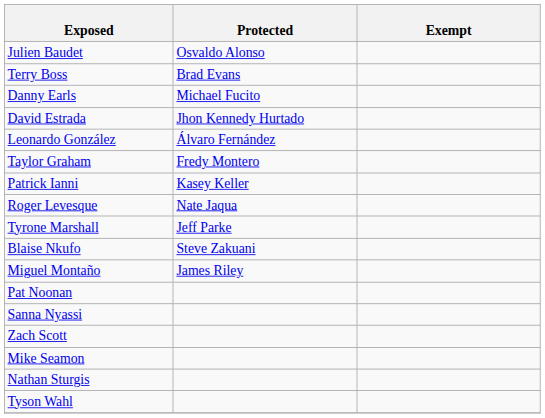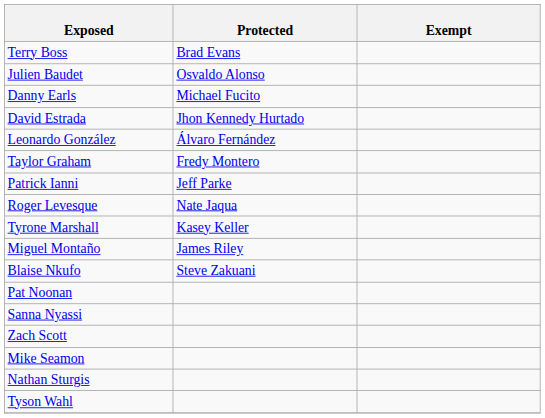 <table class="wikitable">
 <tr>
 <th style="width:23%"><br>Exposed</th>
 <th style="width:25%"><br>Protected</th>
 <th style="width:25%"><br>Exempt</th>
 </tr>
 <tr>
-<td><a href='#'>Julien Baudet</a></td>
-<td><a href='#'>Osvaldo Alonso</a></td>
+<td><a href='#'>Terry Boss</a></td>
+<td><a href='#'>Brad Evans</a></td>
 <td></td>
 </tr>
 <tr>
-<td><a href='#'>Terry Boss</a></td>
-<td><a href='#'>Brad Evans</a></td>
+<td><a href='#'>Julien Baudet</a></td>
+<td><a href='#'>Osvaldo Alonso</a></td>
 <td></td>
 </tr>
 <tr>
 <td><a href='#'>Danny Earls</a></td>
 <td><a href='#'>Michael Fucito</a></td>
 <td></td>
 </tr>
 <tr>
 <td><a href='#'>David Estrada</a></td>
 <td><a href='#'>Jhon Kennedy Hurtado</a></td>
 <td></td>
 </tr>
 <tr>
 <td><a href='#'>Leonardo González</a></td>
 <td><a href='#'>Álvaro Fernández</a></td>
 <td></td>
 </tr>
 <tr>
 <td><a href='#'>Taylor Graham</a></td>
 <td><a href='#'>Fredy Montero</a></td>
 <td></td>
 </tr>
 <tr>
 <td><a href='#'>Patrick Ianni</a></td>
-<td><a href='#'>Kasey Keller</a></td>
+<td><a href='#'>Jeff Parke</a></td>
 <td></td>
 </tr>
 <tr>
 <td><a href='#'>Roger Levesque</a></td>
 <td><a href='#'>Nate Jaqua</a></td>
 <td></td>
 </tr>
 <tr>
 <td><a href='#'>Tyrone Marshall</a></td>
-<td><a href='#'>Jeff Parke</a></td>
+<td><a href='#'>Kasey Keller</a></td>
+<td></td>
+</tr>
+<tr>
+<td><a href='#'>Miguel Montaño</a></td>
+<td><a href='#'>James Riley</a></td>
 <td></td>
 </tr>
 <tr>
 <td><a href='#'>Blaise Nkufo</a></td>
 <td><a href='#'>Steve Zakuani</a></td>
-<td></td>
-</tr>
-<tr>
-<td><a href='#'>Miguel Montaño</a></td>
-<td><a href='#'>James Riley</a></td>
 <td></td>
 </tr>
 <tr>
 <td><a href='#'>Pat Noonan</a></td>
 <td></td>
 <td></td>
 </tr>
 <tr>
 <td><a href='#'>Sanna Nyassi</a></td>
 <td></td>
 <td></td>
 </tr>
 <tr>
 <td><a href='#'>Zach Scott</a></td>
 <td></td>
 <td></td>
 </tr>
 <tr>
 <td><a href='#'>Mike Seamon</a></td>
 <td></td>
 <td></td>
 </tr>
 <tr>
 <td><a href='#'>Nathan Sturgis</a></td>
 <td></td>
 <td></td>
 </tr>
 <tr>
 <td><a href='#'>Tyson Wahl</a></td>
 <td></td>
 <td></td>
 </tr>
 <tr>
 </tr>
 </table>
